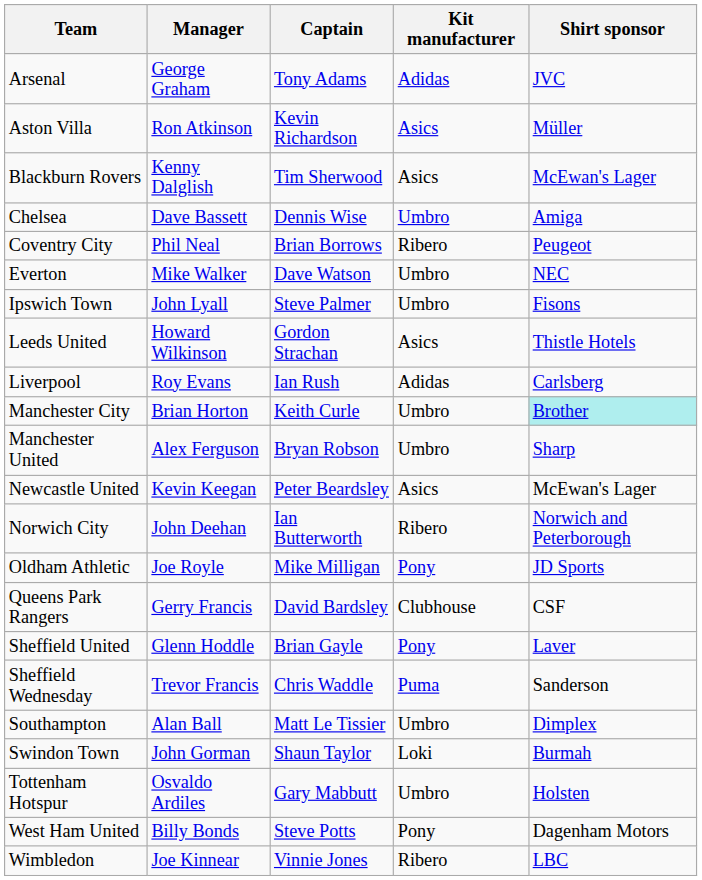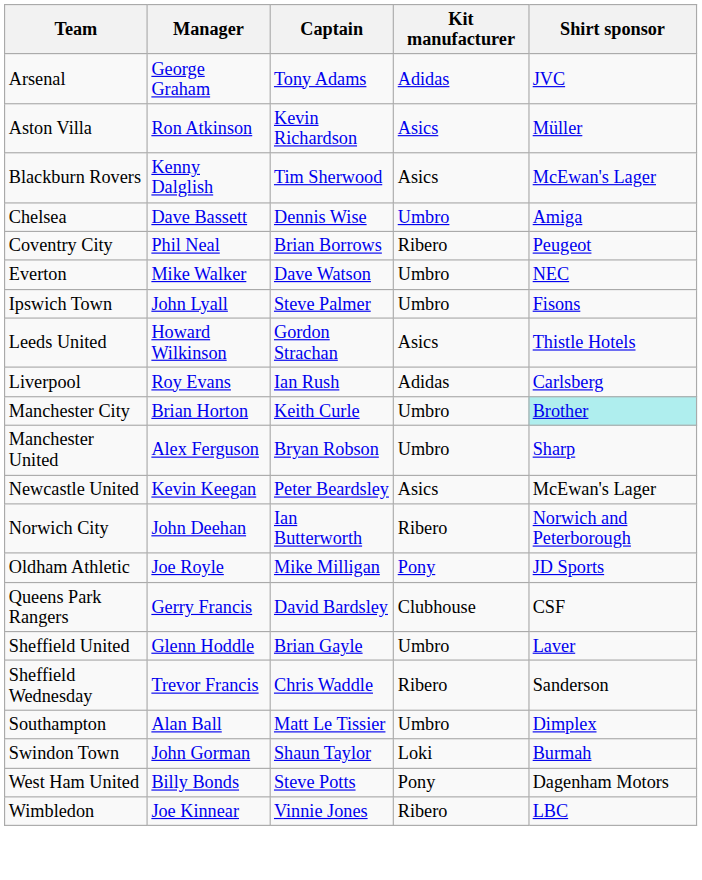 <table class="wikitable sortable">
 <tr>
 <th>Team</th>
 <th>Manager</th>
 <th>Captain</th>
 <th>Kit manufacturer</th>
 <th>Shirt sponsor</th>
 </tr>
 <tr>
 <td>Arsenal</td>
 <td> <a href='#'>George Graham</a></td>
 <td> <a href='#'>Tony Adams</a></td>
 <td><a href='#'>Adidas</a></td>
 <td><a href='#'>JVC</a></td>
 </tr>
 <tr>
 <td>Aston Villa</td>
 <td> <a href='#'>Ron Atkinson</a></td>
 <td> <a href='#'>Kevin Richardson</a></td>
 <td><a href='#'>Asics</a></td>
 <td><a href='#'>Müller</a></td>
 </tr>
 <tr>
 <td>Blackburn Rovers</td>
 <td> <a href='#'>Kenny Dalglish</a></td>
 <td> <a href='#'>Tim Sherwood</a></td>
 <td>Asics</td>
 <td><a href='#'>McEwan's Lager</a></td>
 </tr>
 <tr>
 <td>Chelsea</td>
 <td> <a href='#'>Dave Bassett</a></td>
 <td> <a href='#'>Dennis Wise</a></td>
 <td><a href='#'>Umbro</a></td>
 <td><a href='#'>Amiga</a></td>
 </tr>
 <tr>
 <td>Coventry City</td>
 <td> <a href='#'>Phil Neal</a></td>
 <td> <a href='#'>Brian Borrows</a></td>
 <td>Ribero</td>
 <td><a href='#'>Peugeot</a></td>
 </tr>
 <tr>
 <td>Everton</td>
 <td> <a href='#'>Mike Walker</a></td>
 <td> <a href='#'>Dave Watson</a></td>
 <td>Umbro</td>
 <td><a href='#'>NEC</a></td>
 </tr>
 <tr>
 <td>Ipswich Town</td>
 <td> <a href='#'>John Lyall</a></td>
 <td> <a href='#'>Steve Palmer</a></td>
 <td>Umbro</td>
 <td><a href='#'>Fisons</a></td>
 </tr>
 <tr>
 <td>Leeds United</td>
 <td> <a href='#'>Howard Wilkinson</a></td>
 <td> <a href='#'>Gordon Strachan</a></td>
 <td>Asics</td>
 <td><a href='#'>Thistle Hotels</a></td>
 </tr>
 <tr>
 <td>Liverpool</td>
 <td> <a href='#'>Roy Evans</a></td>
 <td> <a href='#'>Ian Rush</a></td>
 <td>Adidas</td>
 <td><a href='#'>Carlsberg</a></td>
 </tr>
 <tr>
 <td>Manchester City</td>
 <td> <a href='#'>Brian Horton</a></td>
 <td> <a href='#'>Keith Curle</a></td>
 <td>Umbro</td>
 <td style="background: paleturquoise;"><a href='#'>Brother</a></td>
 </tr>
 <tr>
 <td>Manchester United</td>
 <td> <a href='#'>Alex Ferguson</a></td>
 <td> <a href='#'>Bryan Robson</a></td>
 <td>Umbro</td>
 <td><a href='#'>Sharp</a></td>
 </tr>
 <tr>
 <td>Newcastle United</td>
 <td> <a href='#'>Kevin Keegan</a></td>
 <td> <a href='#'>Peter Beardsley</a></td>
 <td>Asics</td>
 <td>McEwan's Lager</td>
 </tr>
 <tr>
 <td>Norwich City</td>
 <td> <a href='#'>John Deehan</a></td>
 <td> <a href='#'>Ian Butterworth</a></td>
 <td>Ribero</td>
 <td><a href='#'>Norwich and Peterborough</a></td>
 </tr>
 <tr>
 <td>Oldham Athletic</td>
 <td> <a href='#'>Joe Royle</a></td>
 <td> <a href='#'>Mike Milligan</a></td>
 <td><a href='#'>Pony</a></td>
 <td><a href='#'>JD Sports</a></td>
 </tr>
 <tr>
 <td>Queens Park Rangers</td>
 <td> <a href='#'>Gerry Francis</a></td>
 <td> <a href='#'>David Bardsley</a></td>
 <td>Clubhouse</td>
 <td>CSF</td>
 </tr>
 <tr>
 <td>Sheffield United</td>
 <td> <a href='#'>Glenn Hoddle</a></td>
 <td> <a href='#'>Brian Gayle</a></td>
-<td><a href='#'>Pony</a></td>
+<td>Umbro</td>
 <td><a href='#'>Laver</a></td>
 </tr>
 <tr>
 <td>Sheffield Wednesday</td>
 <td> <a href='#'>Trevor Francis</a></td>
 <td> <a href='#'>Chris Waddle</a></td>
-<td><a href='#'>Puma</a></td>
+<td>Ribero</td>
 <td>Sanderson</td>
 </tr>
 <tr>
 <td>Southampton</td>
 <td> <a href='#'>Alan Ball</a></td>
 <td> <a href='#'>Matt Le Tissier</a></td>
 <td>Umbro</td>
 <td><a href='#'>Dimplex</a></td>
 </tr>
 <tr>
 <td>Swindon Town</td>
 <td> <a href='#'>John Gorman</a></td>
 <td> <a href='#'>Shaun Taylor</a></td>
 <td>Loki</td>
 <td><a href='#'>Burmah</a></td>
 </tr>
 <tr>
-<td>Tottenham Hotspur</td>
-<td> <a href='#'>Osvaldo Ardiles</a></td>
-<td> <a href='#'>Gary Mabbutt</a></td>
-<td>Umbro</td>
-<td><a href='#'>Holsten</a></td>
-</tr>
-<tr>
 <td>West Ham United</td>
 <td> <a href='#'>Billy Bonds</a></td>
 <td> <a href='#'>Steve Potts</a></td>
 <td>Pony</td>
 <td>Dagenham Motors</td>
 </tr>
 <tr>
 <td>Wimbledon</td>
 <td> <a href='#'>Joe Kinnear</a></td>
 <td> <a href='#'>Vinnie Jones</a></td>
 <td>Ribero</td>
 <td><a href='#'>LBC</a></td>
 </tr>
 </table>
